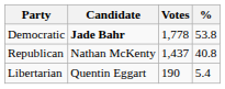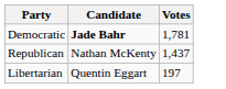 <table class="wikitable">
 <tr>
 <th><strong>Party</strong></th>
 <th>Candidate</th>
 <th>Votes</th>
-<th>%</th>
 </tr>
 <tr>
 <td>Democratic</td>
 <td><strong>Jade Bahr</strong></td>
-<td>1,778</td>
-<td>53.8</td>
+<td>1,781</td>
 </tr>
 <tr>
 <td>Republican</td>
 <td>Nathan McKenty</td>
 <td>1,437</td>
-<td>40.8</td>
 </tr>
 <tr>
 <td>Libertarian</td>
 <td>Quentin Eggart</td>
-<td>190</td>
-<td>5.4</td>
+<td>197</td>
 </tr>
 </table>
